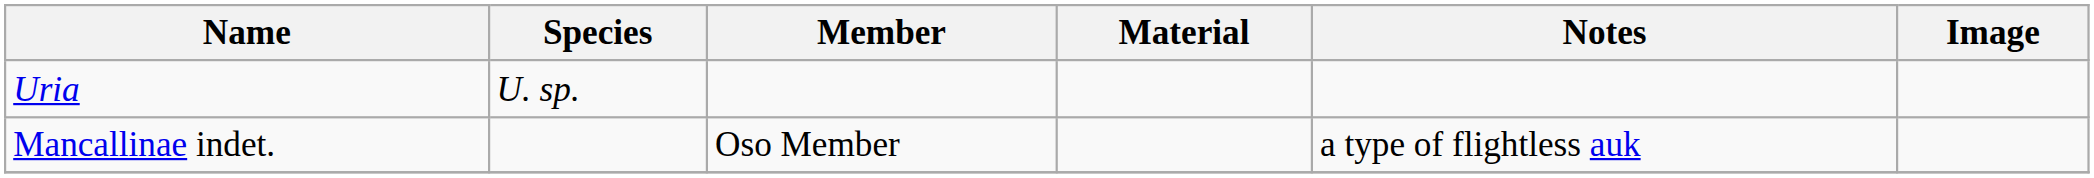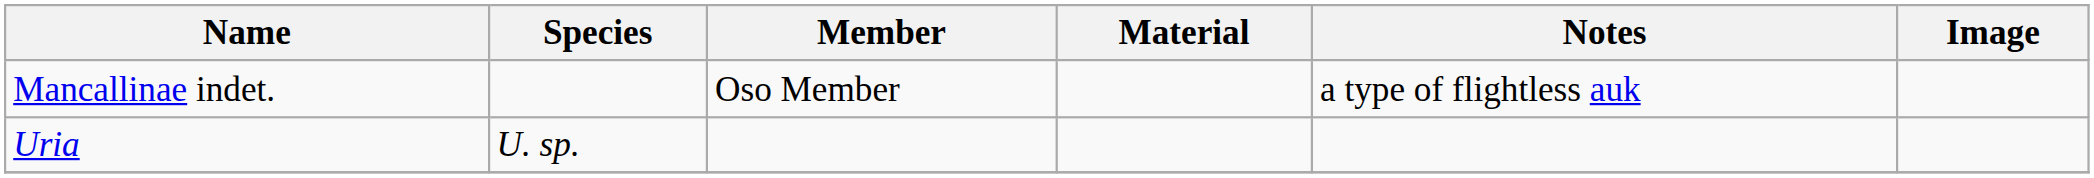 <table class="wikitable" align="center" width="75%">
 <tr>
 <th>Name</th>
 <th>Species</th>
 <th>Member</th>
 <th>Material</th>
 <th>Notes</th>
 <th>Image</th>
 </tr>
 <tr>
+<td><a href='#'>Mancallinae</a> indet.</td>
+<td></td>
+<td>Oso Member</td>
+<td></td>
+<td>a type of flightless <a href='#'>auk</a></td>
+<td></td>
+</tr>
+<tr>
 <td><em><a href='#'>Uria</a></em></td>
 <td><em>U. sp.</em> </td>
 <td></td>
 <td></td>
 <td></td>
 <td></td>
 </tr>
 <tr>
-<td><a href='#'>Mancallinae</a> indet.</td>
-<td></td>
-<td>Oso Member</td>
-<td></td>
-<td>a type of flightless <a href='#'>auk</a></td>
-<td></td>
-</tr>
-<tr>
 </tr>
 </table>
